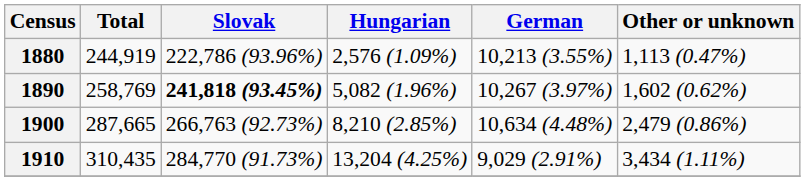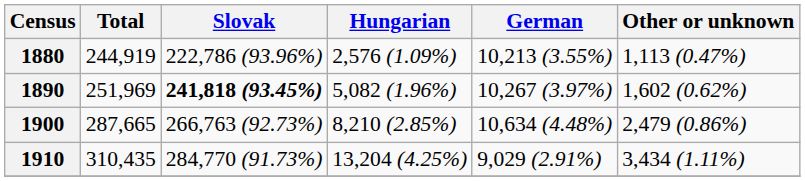 <table class="wikitable">
 <tr>
 <th>Census</th>
 <th>Total</th>
 <th><a href='#'>Slovak</a></th>
 <th><a href='#'>Hungarian</a></th>
 <th><a href='#'>German</a></th>
 <th>Other or unknown</th>
 </tr>
 <tr>
 <th>1880</th>
 <td>244,919</td>
 <td>222,786 <em>(93.96%)</em></td>
 <td>2,576 <em>(1.09%)</em></td>
 <td>10,213 <em>(3.55%)</em></td>
 <td>1,113 <em>(0.47%)</em></td>
 </tr>
 <tr>
 <th>1890</th>
-<td>258,769</td>
+<td>251,969</td>
 <td><strong>241,818 <em>(93.45%)</em></strong></td>
 <td>5,082 <em>(1.96%)</em></td>
 <td>10,267 <em>(3.97%)</em></td>
 <td>1,602 <em>(0.62%)</em></td>
 </tr>
 <tr>
 <th>1900</th>
 <td>287,665</td>
 <td>266,763 <em>(92.73%)</em></td>
 <td>8,210 <em>(2.85%)</em></td>
 <td>10,634 <em>(4.48%)</em></td>
 <td>2,479 <em>(0.86%)</em></td>
 </tr>
 <tr>
 <th>1910</th>
 <td>310,435</td>
 <td>284,770 <em>(91.73%)</em></td>
 <td>13,204 <em>(4.25%)</em></td>
 <td>9,029 <em>(2.91%)</em></td>
 <td>3,434 <em>(1.11%)</em></td>
 </tr>
 <tr>
 </tr>
 </table>
